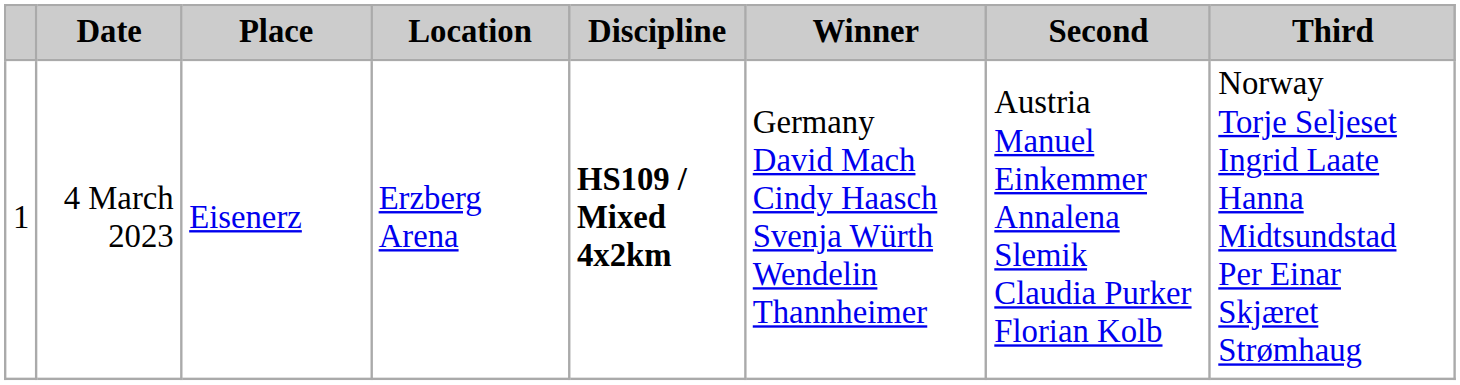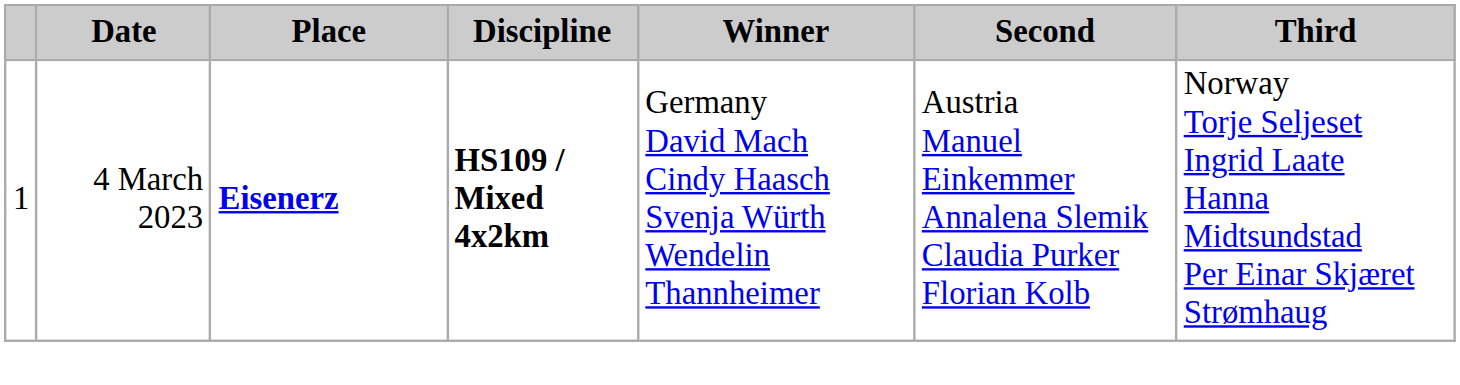 <table class="wikitable plainrowheaders" style="background:#fff; font-size:86%; line-height:16px; border:grey solid 1px; border-collapse:collapse;">
 <tr>
 <th scope="col" style="background:#ccc; width=20 px;"></th>
 <th scope="col" style="background:#ccc; width:130px;">Date</th>
 <th scope="col" style="background:#ccc; width:180px;">Place</th>
-<th scope="col" style="background:#ccc; width:180px;">Location</th>
 <th scope="col" style="background:#ccc; width:106px;">Discipline</th>
 <th scope="col" style="background:#ccc; width:185px;">Winner</th>
 <th scope="col" style="background:#ccc; width:185px;">Second</th>
 <th scope="col" style="background:#ccc; width:185px;">Third</th>
 </tr>
 <tr>
 <td align="center">1</td>
 <td align="right">4 March 2023</td>
-<td rowspan=1> <a href='#'>Eisenerz</a></td>
-<td rowspan=1><a href='#'>Erzberg Arena</a></td>
+<td rowspan=1><strong> <a href='#'>Eisenerz</a></strong></td>
 <td><strong>HS109 / Mixed 4x2km</strong></td>
 <td> Germany <br> <a href='#'>David Mach</a> <br> <a href='#'>Cindy Haasch</a> <br> <a href='#'>Svenja Würth</a> <br> <a href='#'>Wendelin Thannheimer</a></td>
 <td> Austria <br> <a href='#'>Manuel Einkemmer</a> <br> <a href='#'>Annalena Slemik</a> <br> <a href='#'>Claudia Purker</a> <br> <a href='#'>Florian Kolb</a></td>
 <td> Norway <br> <a href='#'>Torje Seljeset</a> <br> <a href='#'>Ingrid Laate</a> <br> <a href='#'>Hanna Midtsundstad</a> <br> <a href='#'>Per Einar Skjæret Strømhaug</a></td>
 </tr>
 </table>
